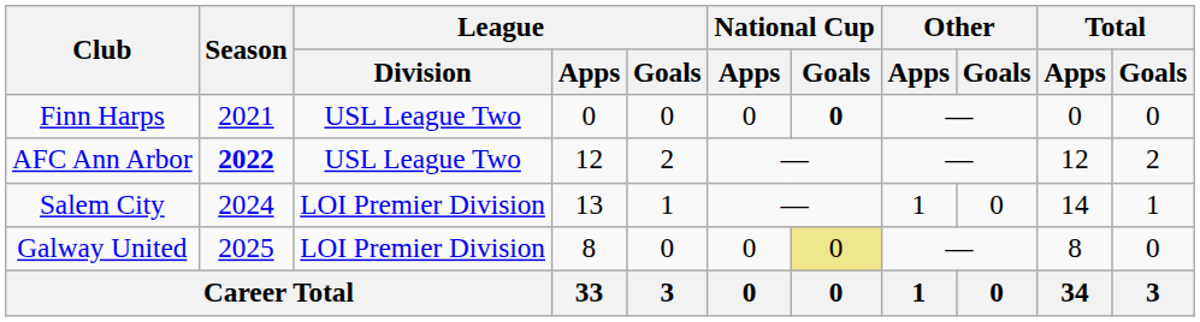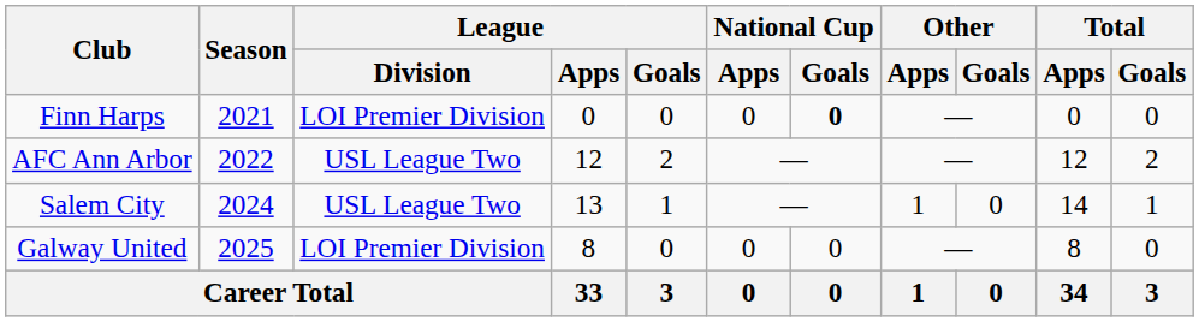 <table class=wikitable style="text-align: center">
 <tr>
 <th rowspan=2>Club</th>
 <th rowspan=2>Season</th>
 <th colspan=3>League</th>
 <th colspan=2>National Cup</th>
 <th colspan=2>Other</th>
 <th colspan=2>Total</th>
 </tr>
 <tr>
 <th>Division</th>
 <th>Apps</th>
 <th>Goals</th>
 <th>Apps</th>
 <th>Goals</th>
 <th>Apps</th>
 <th>Goals</th>
 <th>Apps</th>
 <th>Goals</th>
 </tr>
 <tr>
 <td><a href='#'>Finn Harps</a></td>
 <td><a href='#'>2021</a></td>
-<td><a href='#'>USL League Two</a></td>
+<td><a href='#'>LOI Premier Division</a></td>
 <td>0</td>
 <td>0</td>
 <td>0</td>
 <td><strong>0</strong></td>
 <td colspan="2">—</td>
 <td>0</td>
 <td>0</td>
 </tr>
 <tr>
 <td><a href='#'>AFC Ann Arbor</a></td>
-<td><strong><a href='#'>2022</a></strong></td>
+<td><a href='#'>2022</a></td>
 <td><a href='#'>USL League Two</a></td>
 <td>12</td>
 <td>2</td>
 <td colspan="2">—</td>
 <td colspan="2">—</td>
 <td>12</td>
 <td>2</td>
 </tr>
 <tr>
 <td><a href='#'>Salem City</a></td>
 <td><a href='#'>2024</a></td>
-<td><a href='#'>LOI Premier Division</a></td>
+<td><a href='#'>USL League Two</a></td>
 <td>13</td>
 <td>1</td>
 <td colspan="2">—</td>
 <td>1</td>
 <td>0</td>
 <td>14</td>
 <td>1</td>
 </tr>
 <tr>
 <td><a href='#'>Galway United</a></td>
 <td><a href='#'>2025</a></td>
 <td><a href='#'>LOI Premier Division</a></td>
 <td>8</td>
 <td>0</td>
 <td>0</td>
-<td style="background: khaki;">0</td>
+<td>0</td>
 <td colspan="2">—</td>
 <td>8</td>
 <td>0</td>
 </tr>
 <tr>
 <th colspan="3">Career Total</th>
 <th>33</th>
 <th>3</th>
 <th>0</th>
 <th>0</th>
 <th>1</th>
 <th>0</th>
 <th>34</th>
 <th>3</th>
 </tr>
 </table>
